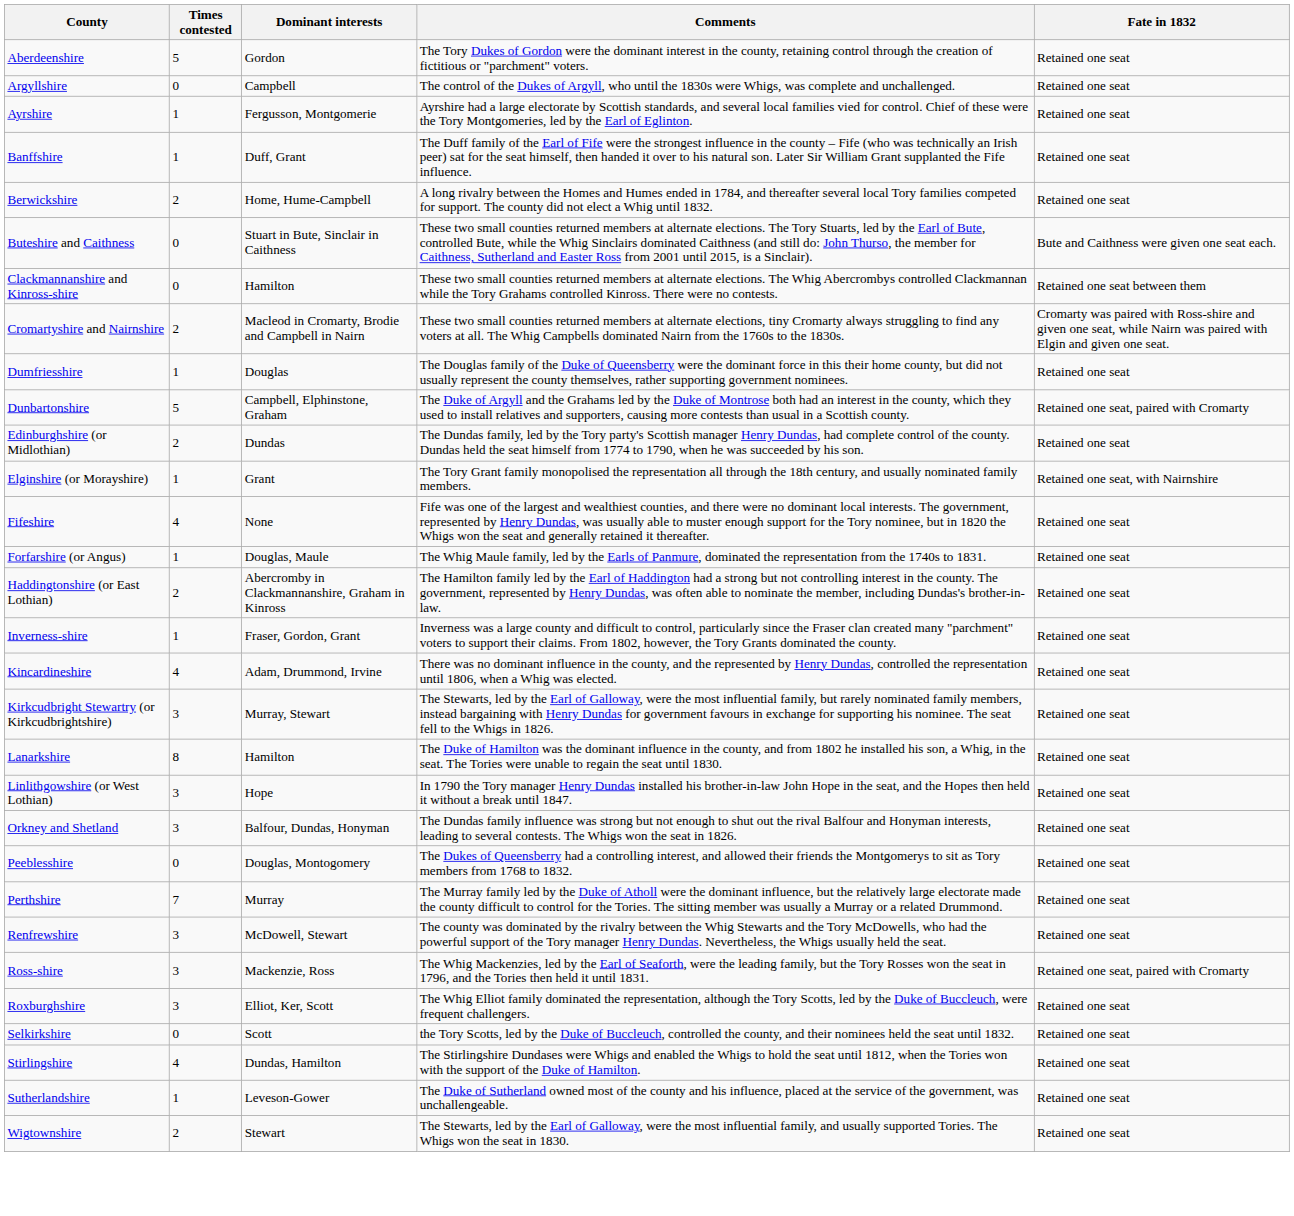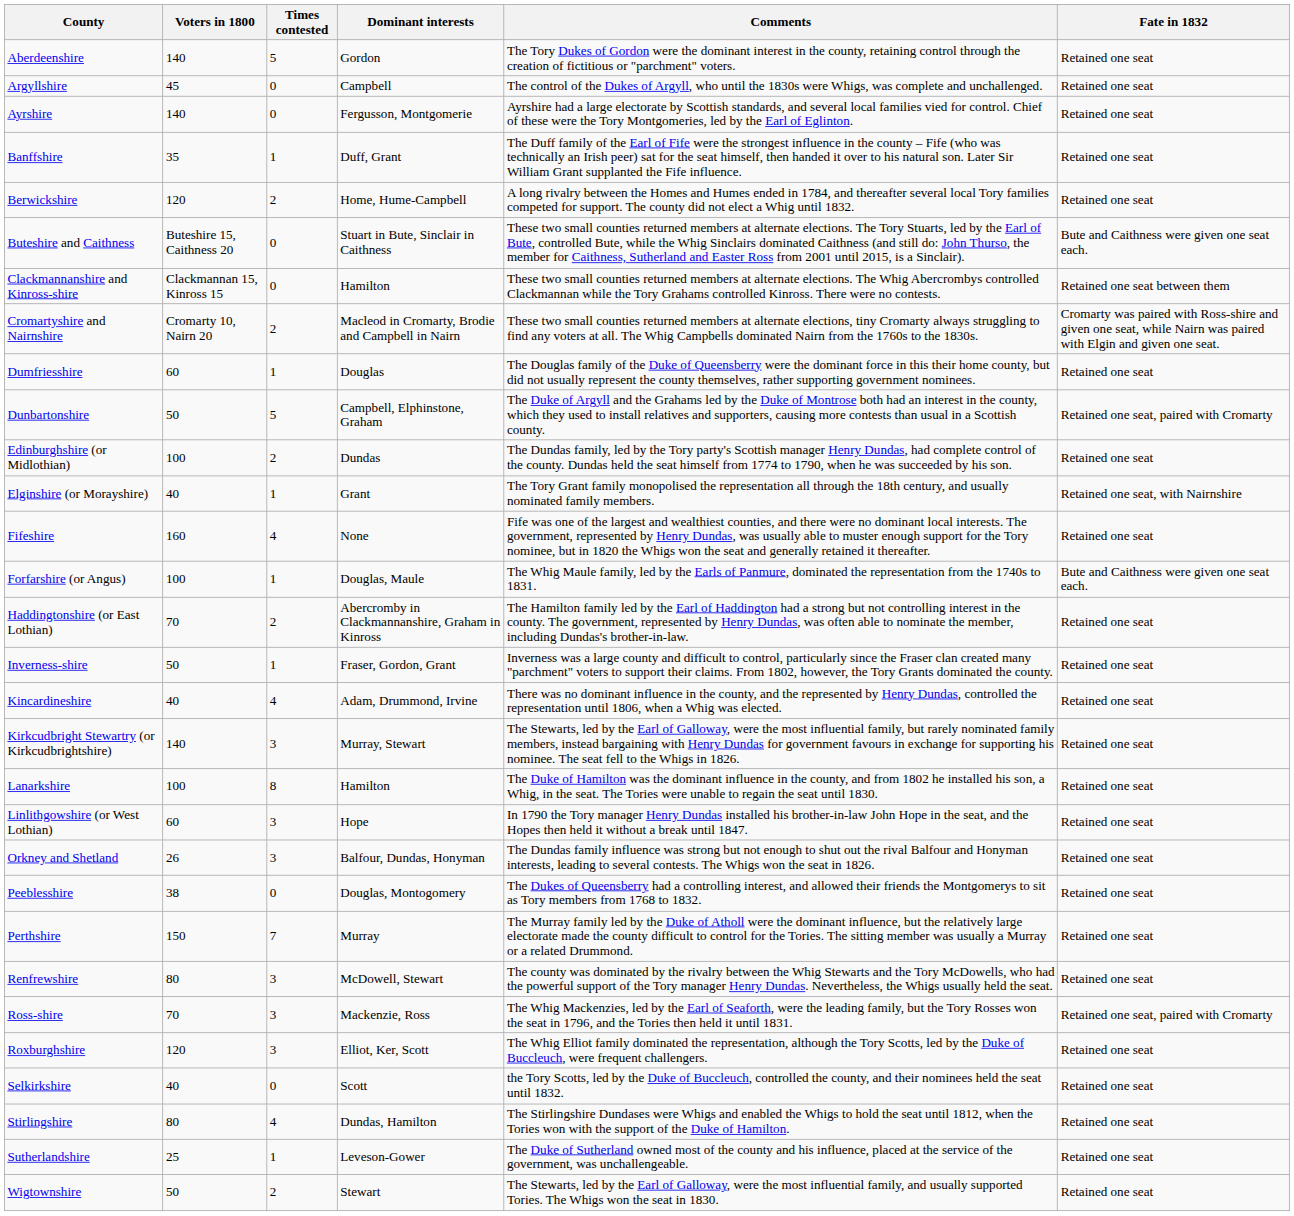 <table class="wikitable sortable">
 <tr>
 <th>County</th>
+<th>Voters in 1800</th>
 <th>Times contested</th>
 <th>Dominant interests</th>
 <th>Comments</th>
 <th>Fate in 1832</th>
 </tr>
 <tr>
 <td><a href='#'>Aberdeenshire</a></td>
+<td>140</td>
 <td>5</td>
 <td>Gordon</td>
 <td>The Tory <a href='#'>Dukes of Gordon</a> were the dominant interest in the county, retaining control through the creation of fictitious or "parchment" voters.</td>
 <td>Retained one seat</td>
 </tr>
 <tr>
 <td><a href='#'>Argyllshire</a></td>
+<td>45</td>
 <td>0</td>
 <td>Campbell</td>
 <td>The control of the <a href='#'>Dukes of Argyll</a>, who until the 1830s were Whigs, was complete and unchallenged.</td>
 <td>Retained one seat</td>
 </tr>
 <tr>
 <td><a href='#'>Ayrshire</a></td>
-<td>1</td>
+<td>140</td>
+<td>0</td>
 <td>Fergusson, Montgomerie</td>
 <td>Ayrshire had a large electorate by Scottish standards, and several local families vied for control. Chief of these were the Tory Montgomeries, led by the <a href='#'>Earl of Eglinton</a>.</td>
 <td>Retained one seat</td>
 </tr>
 <tr>
 <td><a href='#'>Banffshire</a></td>
+<td>35</td>
 <td>1</td>
 <td>Duff, Grant</td>
 <td>The Duff family of the <a href='#'>Earl of Fife</a> were the strongest influence in the county – Fife (who was technically an Irish peer) sat for the seat himself, then handed it over to his natural son. Later Sir William Grant supplanted the Fife influence.</td>
 <td>Retained one seat</td>
 </tr>
 <tr>
 <td><a href='#'>Berwickshire</a></td>
+<td>120</td>
 <td>2</td>
 <td>Home, Hume-Campbell</td>
 <td>A long rivalry between the Homes and Humes ended in 1784, and thereafter several local Tory families competed for support. The county did not elect a Whig until 1832.</td>
 <td>Retained one seat</td>
 </tr>
 <tr>
 <td><a href='#'>Buteshire</a> and <a href='#'>Caithness</a></td>
+<td>Buteshire 15, Caithness 20</td>
 <td>0</td>
 <td>Stuart in Bute, Sinclair in Caithness</td>
 <td>These two small counties returned members at alternate elections. The Tory Stuarts, led by the <a href='#'>Earl of Bute</a>, controlled Bute, while the Whig Sinclairs dominated Caithness (and still do: <a href='#'>John Thurso</a>, the member for <a href='#'>Caithness, Sutherland and Easter Ross</a> from 2001 until 2015, is a Sinclair).</td>
 <td>Bute and Caithness were given one seat each.</td>
 </tr>
 <tr>
 <td><a href='#'>Clackmannanshire</a> and <a href='#'>Kinross-shire</a></td>
+<td>Clackmannan 15, Kinross 15</td>
 <td>0</td>
 <td>Hamilton</td>
 <td>These two small counties returned members at alternate elections. The Whig Abercrombys controlled Clackmannan while the Tory Grahams controlled Kinross. There were no contests.</td>
 <td>Retained one seat between them</td>
 </tr>
 <tr>
 <td><a href='#'>Cromartyshire</a> and <a href='#'>Nairnshire</a></td>
+<td>Cromarty 10, Nairn 20</td>
 <td>2</td>
 <td>Macleod in Cromarty, Brodie and Campbell in Nairn</td>
 <td>These two small counties returned members at alternate elections, tiny Cromarty always struggling to find any voters at all. The Whig Campbells dominated Nairn from the 1760s to the 1830s.</td>
 <td>Cromarty was paired with Ross-shire and given one seat, while Nairn was paired with Elgin and given one seat.</td>
 </tr>
 <tr>
 <td><a href='#'>Dumfriesshire</a></td>
+<td>60</td>
 <td>1</td>
 <td>Douglas</td>
 <td>The Douglas family of the <a href='#'>Duke of Queensberry</a> were the dominant force in this their home county, but did not usually represent the county themselves, rather supporting government nominees.</td>
 <td>Retained one seat</td>
 </tr>
 <tr>
 <td><a href='#'>Dunbartonshire</a></td>
+<td>50</td>
 <td>5</td>
 <td>Campbell, Elphinstone, Graham</td>
 <td>The <a href='#'>Duke of Argyll</a> and the Grahams led by the <a href='#'>Duke of Montrose</a> both had an interest in the county, which they used to install relatives and supporters, causing more contests than usual in a Scottish county.</td>
 <td>Retained one seat, paired with Cromarty</td>
 </tr>
 <tr>
 <td><a href='#'>Edinburghshire</a> (or Midlothian)</td>
+<td>100</td>
 <td>2</td>
 <td>Dundas</td>
 <td>The Dundas family, led by the Tory party's Scottish manager <a href='#'>Henry Dundas</a>, had complete control of the county. Dundas held the seat himself from 1774 to 1790, when he was succeeded by his son.</td>
 <td>Retained one seat</td>
 </tr>
 <tr>
 <td><a href='#'>Elginshire</a> (or Morayshire)</td>
+<td>40</td>
 <td>1</td>
 <td>Grant</td>
 <td>The Tory Grant family monopolised the representation all through the 18th century, and usually nominated family members.</td>
 <td>Retained one seat, with Nairnshire</td>
 </tr>
 <tr>
 <td><a href='#'>Fifeshire</a></td>
+<td>160</td>
 <td>4</td>
 <td>None</td>
 <td>Fife was one of the largest and wealthiest counties, and there were no dominant local interests. The government, represented by <a href='#'>Henry Dundas</a>, was usually able to muster enough support for the Tory nominee, but in 1820 the Whigs won the seat and generally retained it thereafter.</td>
 <td>Retained one seat</td>
 </tr>
 <tr>
 <td><a href='#'>Forfarshire</a> (or Angus)</td>
+<td>100</td>
 <td>1</td>
 <td>Douglas, Maule</td>
 <td>The Whig Maule family, led by the <a href='#'>Earls of Panmure</a>, dominated the representation from the 1740s to 1831.</td>
-<td>Retained one seat</td>
+<td>Bute and Caithness were given one seat each.</td>
 </tr>
 <tr>
 <td><a href='#'>Haddingtonshire</a> (or East Lothian)</td>
+<td>70</td>
 <td>2</td>
 <td>Abercromby in Clackmannanshire, Graham in Kinross</td>
 <td>The Hamilton family led by the <a href='#'>Earl of Haddington</a> had a strong but not controlling interest in the county. The government, represented by <a href='#'>Henry Dundas</a>, was often able to nominate the member, including Dundas's brother-in-law.</td>
 <td>Retained one seat</td>
 </tr>
 <tr>
 <td><a href='#'>Inverness-shire</a></td>
+<td>50</td>
 <td>1</td>
 <td>Fraser, Gordon, Grant</td>
 <td>Inverness was a large county and difficult to control, particularly since the Fraser clan created many "parchment" voters to support their claims. From 1802, however, the Tory Grants dominated the county.</td>
 <td>Retained one seat</td>
 </tr>
 <tr>
 <td><a href='#'>Kincardineshire</a></td>
+<td>40</td>
 <td>4</td>
 <td>Adam, Drummond, Irvine</td>
 <td>There was no dominant influence in the county, and the represented by <a href='#'>Henry Dundas</a>, controlled the representation until 1806, when a Whig was elected.</td>
 <td>Retained one seat</td>
 </tr>
 <tr>
 <td><a href='#'>Kirkcudbright Stewartry</a> (or Kirkcudbrightshire)</td>
+<td>140</td>
 <td>3</td>
 <td>Murray, Stewart</td>
 <td>The Stewarts, led by the <a href='#'>Earl of Galloway</a>, were the most influential family, but rarely nominated family members, instead bargaining with <a href='#'>Henry Dundas</a> for government favours in exchange for supporting his nominee. The seat fell to the Whigs in 1826.</td>
 <td>Retained one seat</td>
 </tr>
 <tr>
 <td><a href='#'>Lanarkshire</a></td>
+<td>100</td>
 <td>8</td>
 <td>Hamilton</td>
 <td>The <a href='#'>Duke of Hamilton</a> was the dominant influence in the county, and from 1802 he installed his son, a Whig, in the seat. The Tories were unable to regain the seat until 1830.</td>
 <td>Retained one seat</td>
 </tr>
 <tr>
 <td><a href='#'>Linlithgowshire</a> (or West Lothian)</td>
+<td>60</td>
 <td>3</td>
 <td>Hope</td>
 <td>In 1790 the Tory manager <a href='#'>Henry Dundas</a> installed his brother-in-law John Hope in the seat, and the Hopes then held it without a break until 1847.</td>
 <td>Retained one seat</td>
 </tr>
 <tr>
 <td><a href='#'>Orkney and Shetland</a></td>
+<td>26</td>
 <td>3</td>
 <td>Balfour, Dundas, Honyman</td>
 <td>The Dundas family influence was strong but not enough to shut out the rival Balfour and Honyman interests, leading to several contests. The Whigs won the seat in 1826.</td>
 <td>Retained one seat</td>
 </tr>
 <tr>
 <td><a href='#'>Peeblesshire</a></td>
+<td>38</td>
 <td>0</td>
 <td>Douglas, Montogomery</td>
 <td>The <a href='#'>Dukes of Queensberry</a> had a controlling interest, and allowed their friends the Montgomerys to sit as Tory members from 1768 to 1832.</td>
 <td>Retained one seat</td>
 </tr>
 <tr>
 <td><a href='#'>Perthshire</a></td>
+<td>150</td>
 <td>7</td>
 <td>Murray</td>
 <td>The Murray family led by the <a href='#'>Duke of Atholl</a> were the dominant influence, but the relatively large electorate made the county difficult to control for the Tories. The sitting member was usually a Murray or a related Drummond.</td>
 <td>Retained one seat</td>
 </tr>
 <tr>
 <td><a href='#'>Renfrewshire</a></td>
+<td>80</td>
 <td>3</td>
 <td>McDowell, Stewart</td>
 <td>The county was dominated by the rivalry between the Whig Stewarts and the Tory McDowells, who had the powerful support of the Tory manager <a href='#'>Henry Dundas</a>. Nevertheless, the Whigs usually held the seat.</td>
 <td>Retained one seat</td>
 </tr>
 <tr>
 <td><a href='#'>Ross-shire</a></td>
+<td>70</td>
 <td>3</td>
 <td>Mackenzie, Ross</td>
 <td>The Whig Mackenzies, led by the <a href='#'>Earl of Seaforth</a>, were the leading family, but the Tory Rosses won the seat in 1796, and the Tories then held it until 1831.</td>
 <td>Retained one seat, paired with Cromarty</td>
 </tr>
 <tr>
 <td><a href='#'>Roxburghshire</a></td>
+<td>120</td>
 <td>3</td>
 <td>Elliot, Ker, Scott</td>
 <td>The Whig Elliot family dominated the representation, although the Tory Scotts, led by the <a href='#'>Duke of Buccleuch</a>, were frequent challengers.</td>
 <td>Retained one seat</td>
 </tr>
 <tr>
 <td><a href='#'>Selkirkshire</a></td>
+<td>40</td>
 <td>0</td>
 <td>Scott</td>
 <td>the Tory Scotts, led by the <a href='#'>Duke of Buccleuch</a>, controlled the county, and their nominees held the seat until 1832.</td>
 <td>Retained one seat</td>
 </tr>
 <tr>
 <td><a href='#'>Stirlingshire</a></td>
+<td>80</td>
 <td>4</td>
 <td>Dundas, Hamilton</td>
 <td>The Stirlingshire Dundases were Whigs and enabled the Whigs to hold the seat until 1812, when the Tories won with the support of the <a href='#'>Duke of Hamilton</a>.</td>
 <td>Retained one seat</td>
 </tr>
 <tr>
 <td><a href='#'>Sutherlandshire</a></td>
+<td>25</td>
 <td>1</td>
 <td>Leveson-Gower</td>
 <td>The <a href='#'>Duke of Sutherland</a> owned most of the county and his influence, placed at the service of the government, was unchallengeable.</td>
 <td>Retained one seat</td>
 </tr>
 <tr>
 <td><a href='#'>Wigtownshire</a></td>
+<td>50</td>
 <td>2</td>
 <td>Stewart</td>
 <td>The Stewarts, led by the <a href='#'>Earl of Galloway</a>, were the most influential family, and usually supported Tories. The Whigs won the seat in 1830.</td>
 <td>Retained one seat</td>
 </tr>
 </table>
